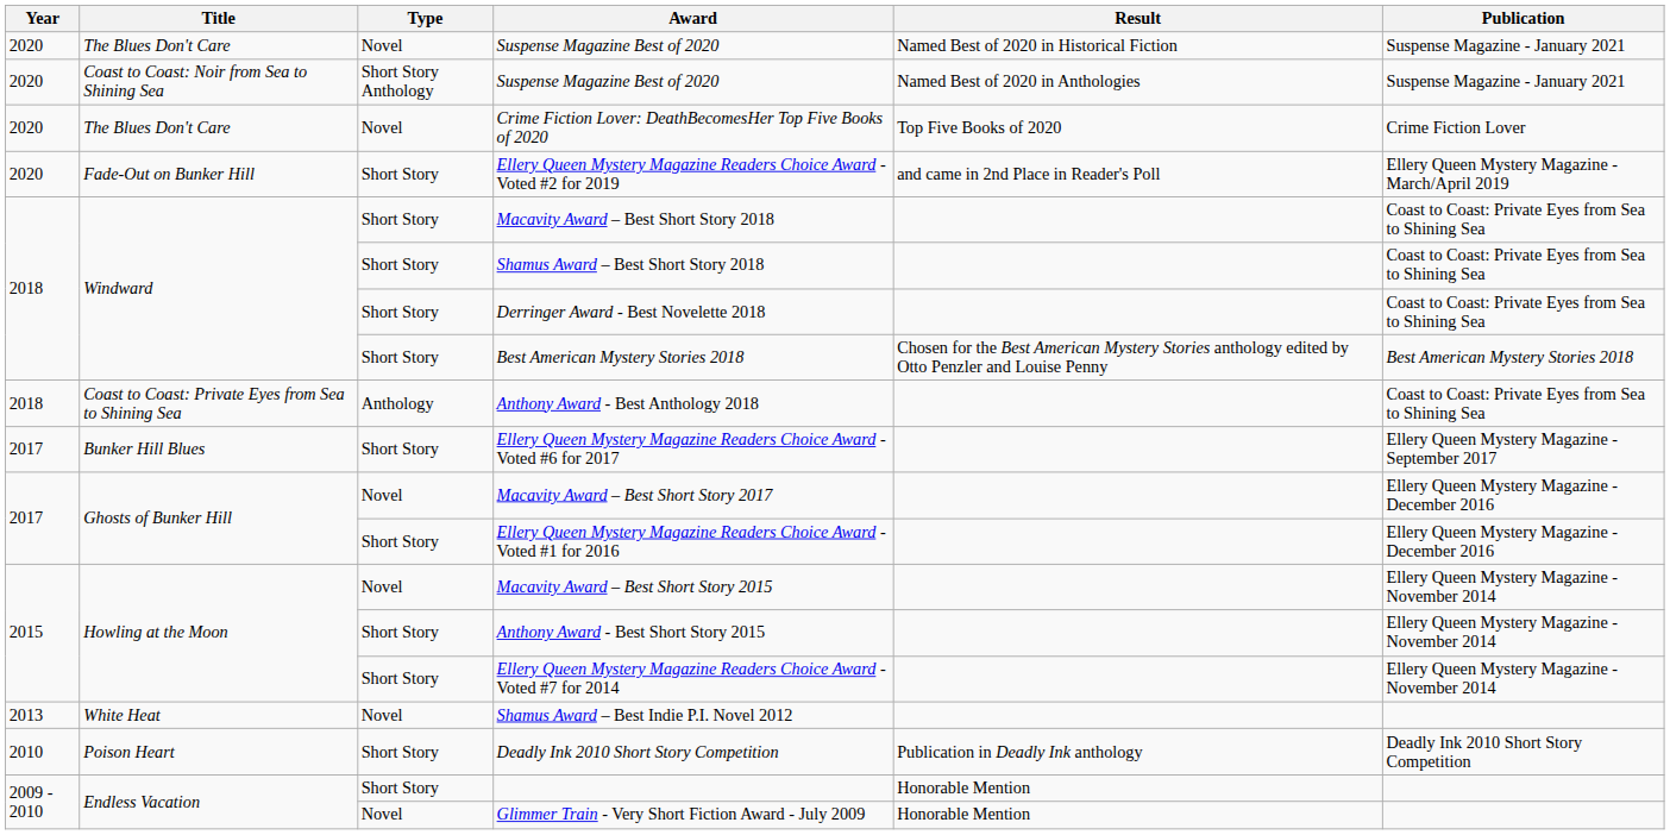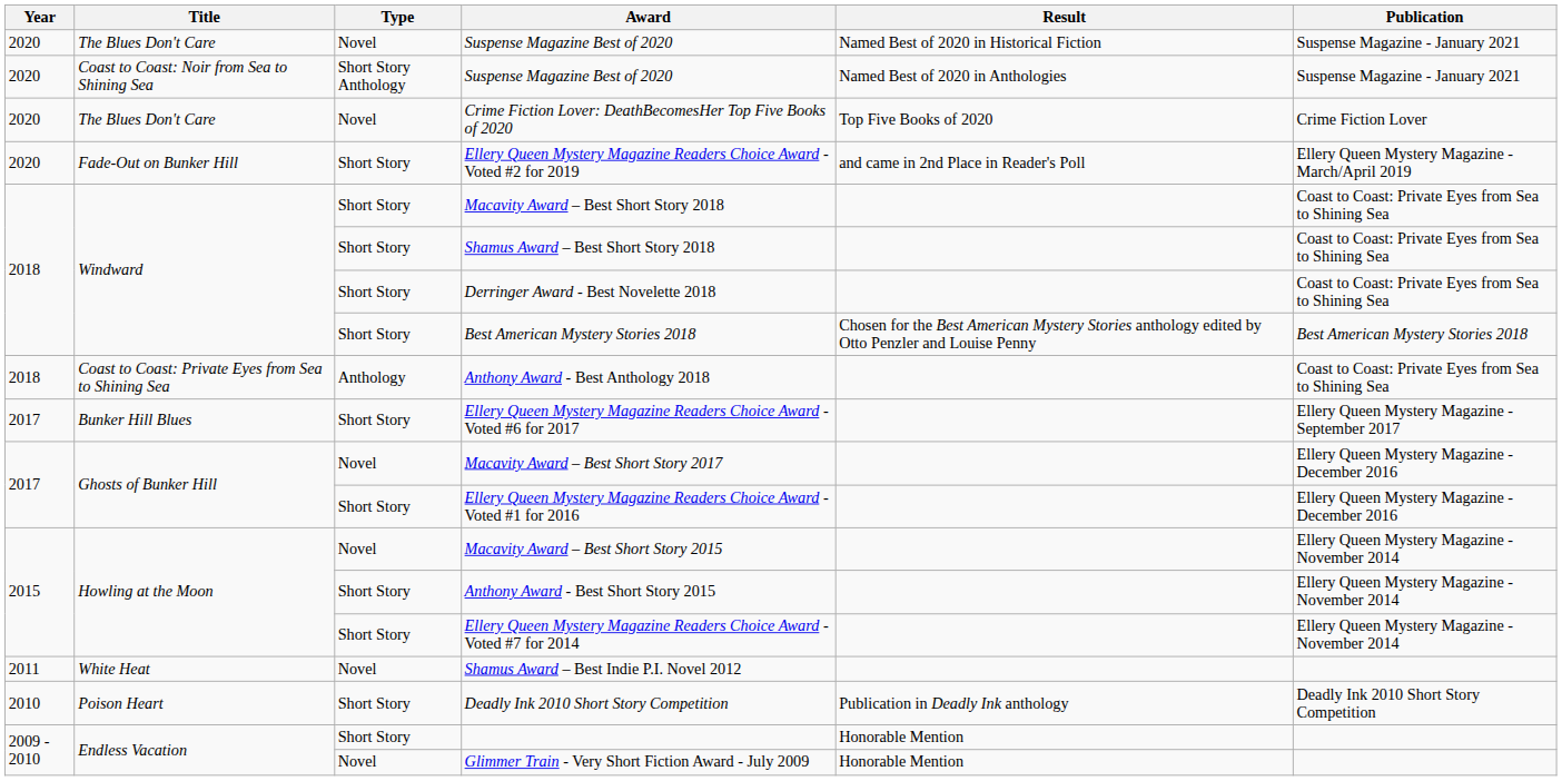 <table class="wikitable sortable">
 <tr>
 <th>Year</th>
 <th>Title</th>
 <th>Type</th>
 <th>Award</th>
 <th>Result</th>
 <th>Publication</th>
 </tr>
 <tr>
 <td>2020</td>
 <td><em>The Blues Don't Care</em></td>
 <td>Novel</td>
 <td><em>Suspense Magazine Best of 2020</em></td>
 <td>Named Best of 2020 in Historical Fiction</td>
 <td>Suspense Magazine - January 2021</td>
 </tr>
 <tr>
 <td>2020</td>
 <td><em>Coast to Coast: Noir from Sea to Shining Sea</em></td>
 <td>Short Story Anthology</td>
 <td><em>Suspense Magazine Best of 2020</em></td>
 <td>Named Best of 2020 in Anthologies</td>
 <td>Suspense Magazine - January 2021</td>
 </tr>
 <tr>
 <td>2020</td>
 <td><em>The Blues Don't Care</em></td>
 <td>Novel</td>
 <td><em>Crime Fiction Lover: DeathBecomesHer Top Five Books of 2020</em></td>
 <td>Top Five Books of 2020</td>
 <td>Crime Fiction Lover</td>
 </tr>
 <tr>
 <td>2020</td>
 <td><em>Fade-Out on Bunker Hill</em></td>
 <td>Short Story</td>
 <td><em> <a href='#'>Ellery Queen Mystery Magazine Readers Choice Award</a></em> - Voted #2 for 2019</td>
 <td> and came in 2nd Place in Reader's Poll</td>
 <td>Ellery Queen Mystery Magazine - March/April 2019</td>
 </tr>
 <tr>
 <td rowspan="4">2018</td>
 <td rowspan="4"><em>Windward</em></td>
 <td>Short Story</td>
 <td><em> <a href='#'>Macavity Award</a> </em>– Best Short Story 2018</td>
 <td></td>
 <td>Coast to Coast: Private Eyes from Sea to Shining Sea</td>
 </tr>
 <tr>
 <td>Short Story</td>
 <td><em> <a href='#'>Shamus Award</a> </em>– Best Short Story 2018</td>
 <td></td>
 <td>Coast to Coast: Private Eyes from Sea to Shining Sea</td>
 </tr>
 <tr>
 <td>Short Story</td>
 <td><em>Derringer Award</em> - Best Novelette 2018</td>
 <td></td>
 <td>Coast to Coast: Private Eyes from Sea to Shining Sea</td>
 </tr>
 <tr>
 <td>Short Story</td>
 <td><em>Best American Mystery Stories 2018</em></td>
 <td>Chosen for the <em>Best American Mystery Stories</em> anthology edited by Otto Penzler and Louise Penny</td>
 <td><em>Best American Mystery Stories 2018</em></td>
 </tr>
 <tr>
 <td>2018</td>
 <td><em>Coast to Coast: Private Eyes from Sea to Shining Sea</em></td>
 <td>Anthology</td>
 <td><em><a href='#'>Anthony Award</a></em> - Best Anthology 2018</td>
 <td></td>
 <td>Coast to Coast: Private Eyes from Sea to Shining Sea</td>
 </tr>
 <tr>
 <td>2017</td>
 <td><em>Bunker Hill Blues</em></td>
 <td>Short Story</td>
 <td><em> <a href='#'>Ellery Queen Mystery Magazine Readers Choice Award</a></em> - Voted #6 for 2017</td>
 <td></td>
 <td>Ellery Queen Mystery Magazine - September 2017</td>
 </tr>
 <tr>
 <td rowspan="2">2017</td>
 <td rowspan="2"><em>Ghosts of Bunker Hill</em></td>
 <td>Novel</td>
 <td><em> <a href='#'>Macavity Award</a> – Best Short Story 2017 </em></td>
 <td></td>
 <td>Ellery Queen Mystery Magazine - December 2016</td>
 </tr>
 <tr>
 <td>Short Story</td>
 <td><em> <a href='#'>Ellery Queen Mystery Magazine Readers Choice Award</a></em> - Voted #1 for 2016</td>
 <td></td>
 <td>Ellery Queen Mystery Magazine - December 2016</td>
 </tr>
 <tr>
 <td rowspan="3">2015</td>
 <td rowspan="3"><em>Howling at the Moon</em></td>
 <td>Novel</td>
 <td><em> <a href='#'>Macavity Award</a> – Best Short Story 2015 </em></td>
 <td></td>
 <td>Ellery Queen Mystery Magazine - November 2014</td>
 </tr>
 <tr>
 <td>Short Story</td>
 <td><em><a href='#'>Anthony Award</a></em> - Best Short Story 2015</td>
 <td></td>
 <td>Ellery Queen Mystery Magazine - November 2014</td>
 </tr>
 <tr>
 <td>Short Story</td>
 <td><em> <a href='#'>Ellery Queen Mystery Magazine Readers Choice Award</a></em> - Voted #7 for 2014</td>
 <td></td>
 <td>Ellery Queen Mystery Magazine - November 2014</td>
 </tr>
 <tr>
-<td>2013</td>
+<td>2011</td>
 <td><em>White Heat</em></td>
 <td>Novel</td>
 <td><em> <a href='#'>Shamus Award</a> </em>– Best Indie P.I. Novel 2012</td>
 <td></td>
 <td></td>
 </tr>
 <tr>
 <td>2010</td>
 <td><em>Poison Heart</em></td>
 <td>Short Story</td>
 <td><em>Deadly Ink 2010 Short Story Competition</em></td>
 <td>Publication in <em>Deadly Ink</em> anthology</td>
 <td>Deadly Ink 2010 Short Story Competition</td>
 </tr>
 <tr>
 <td rowspan="2">2009 - 2010</td>
 <td rowspan="2"><em>Endless Vacation</em></td>
 <td>Short Story</td>
 <td><em></em></td>
 <td>Honorable Mention</td>
 <td></td>
 </tr>
 <tr>
 <td>Novel</td>
 <td><em><a href='#'>Glimmer Train</a></em> - Very Short Fiction Award - July 2009</td>
 <td>Honorable Mention</td>
 </tr>
 </table>
